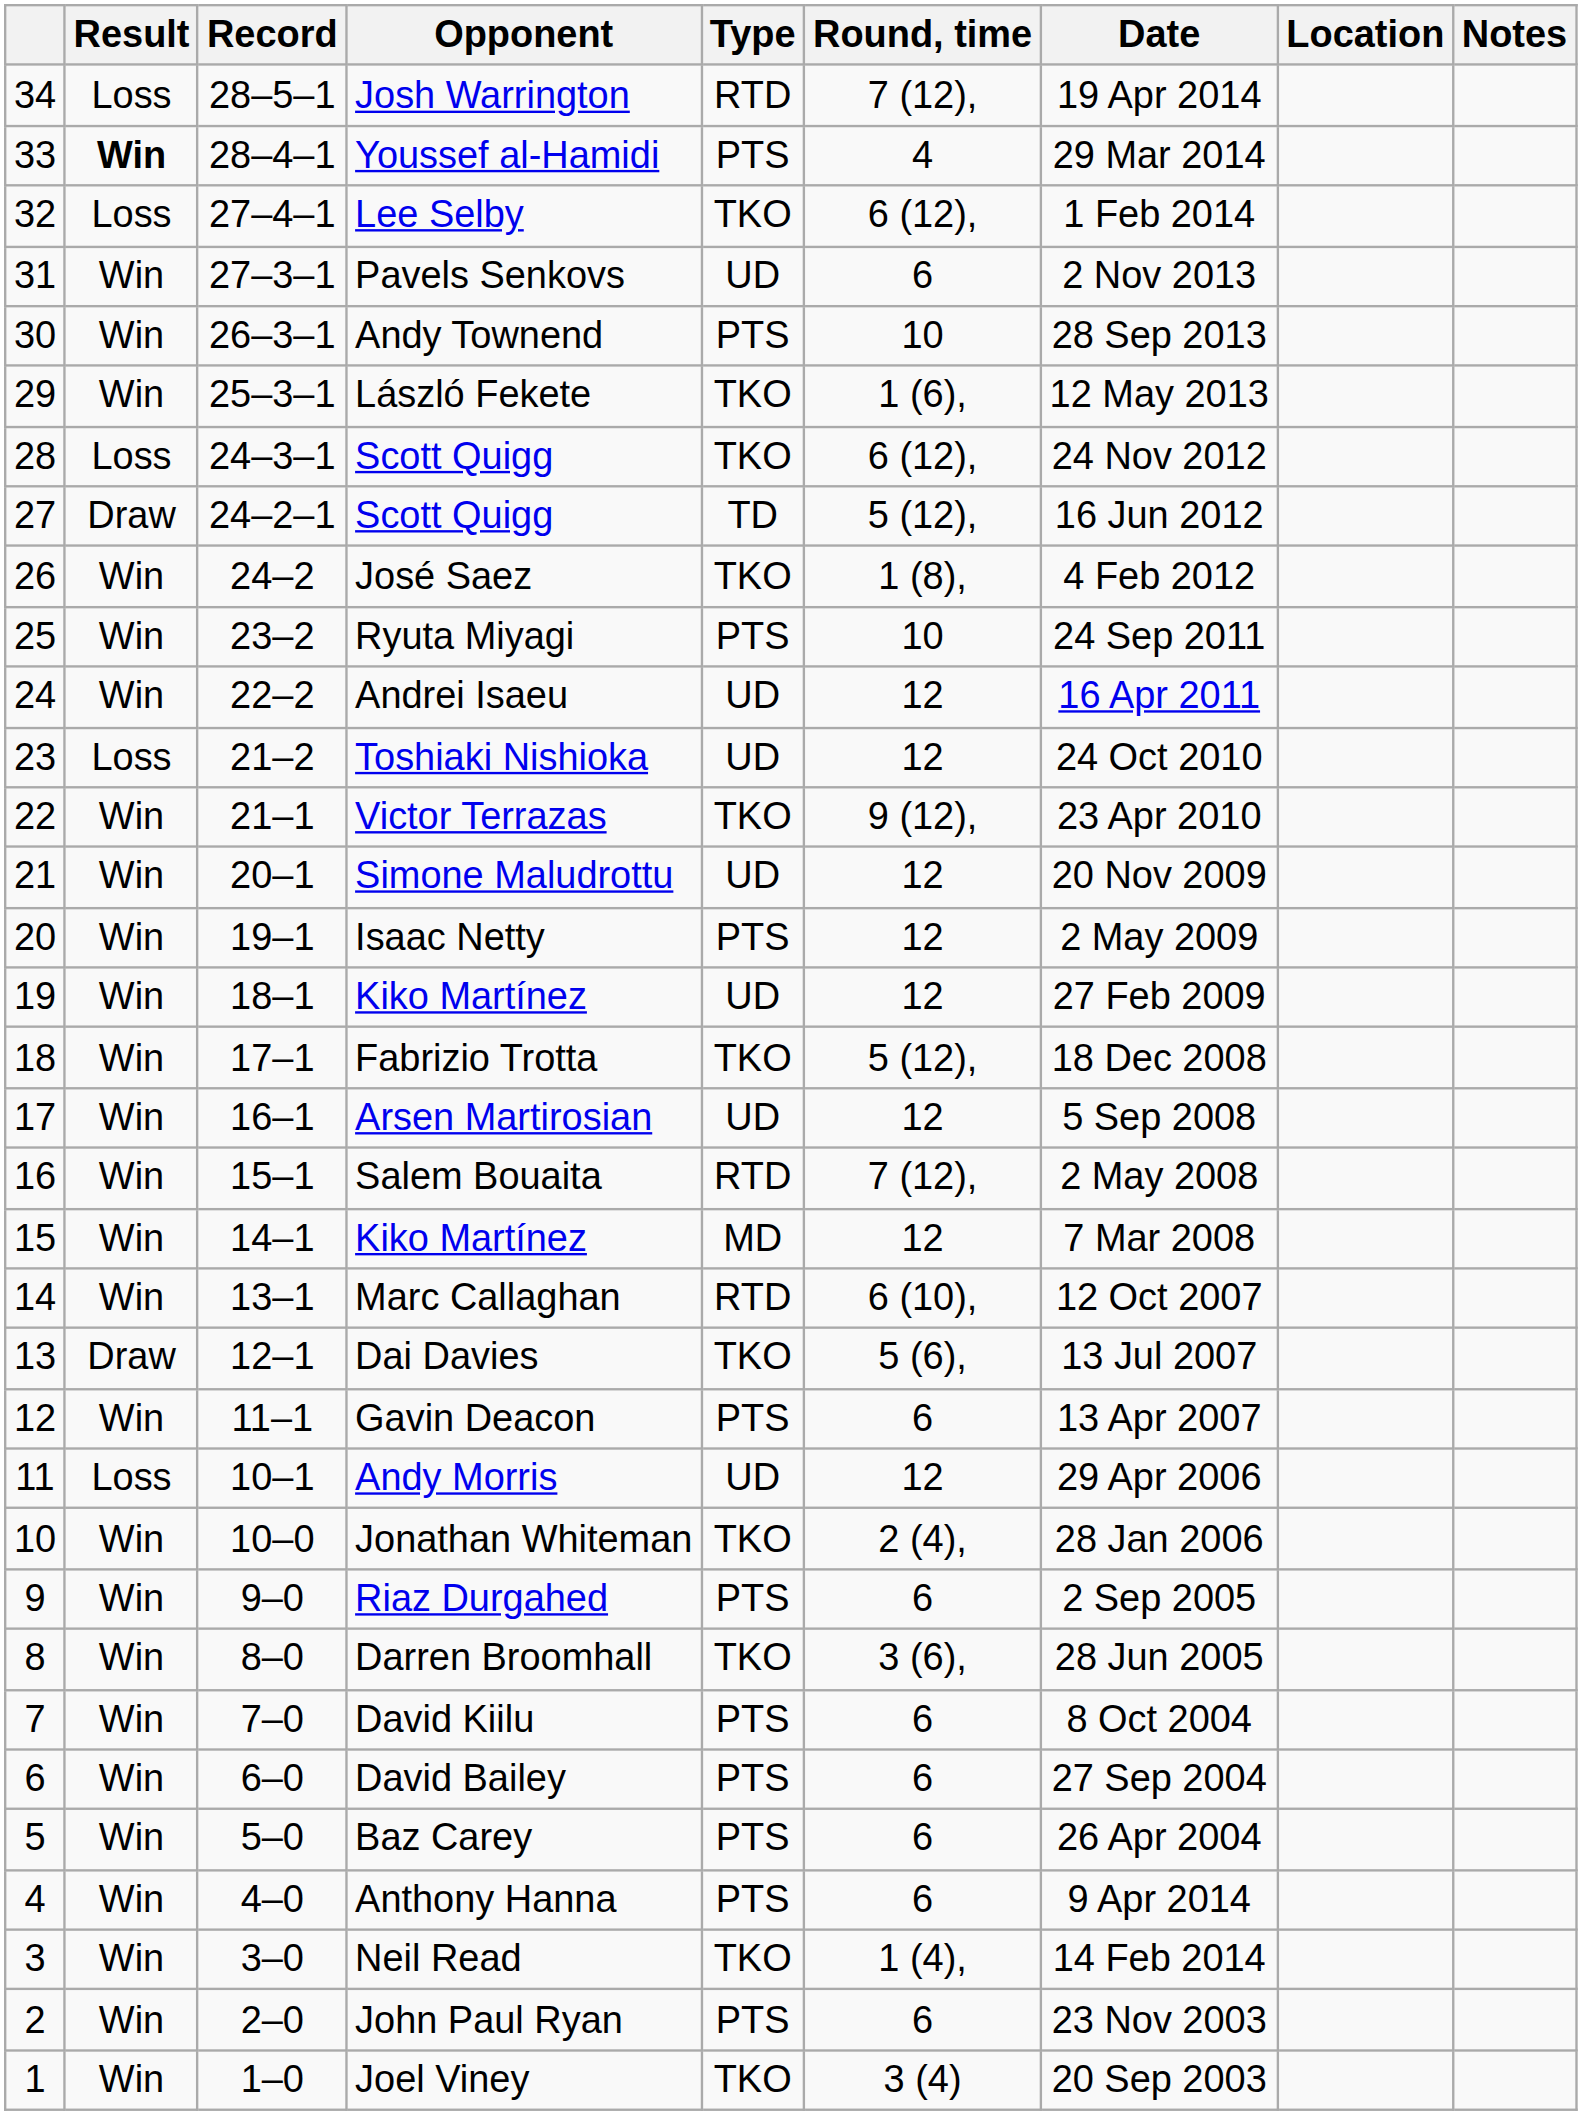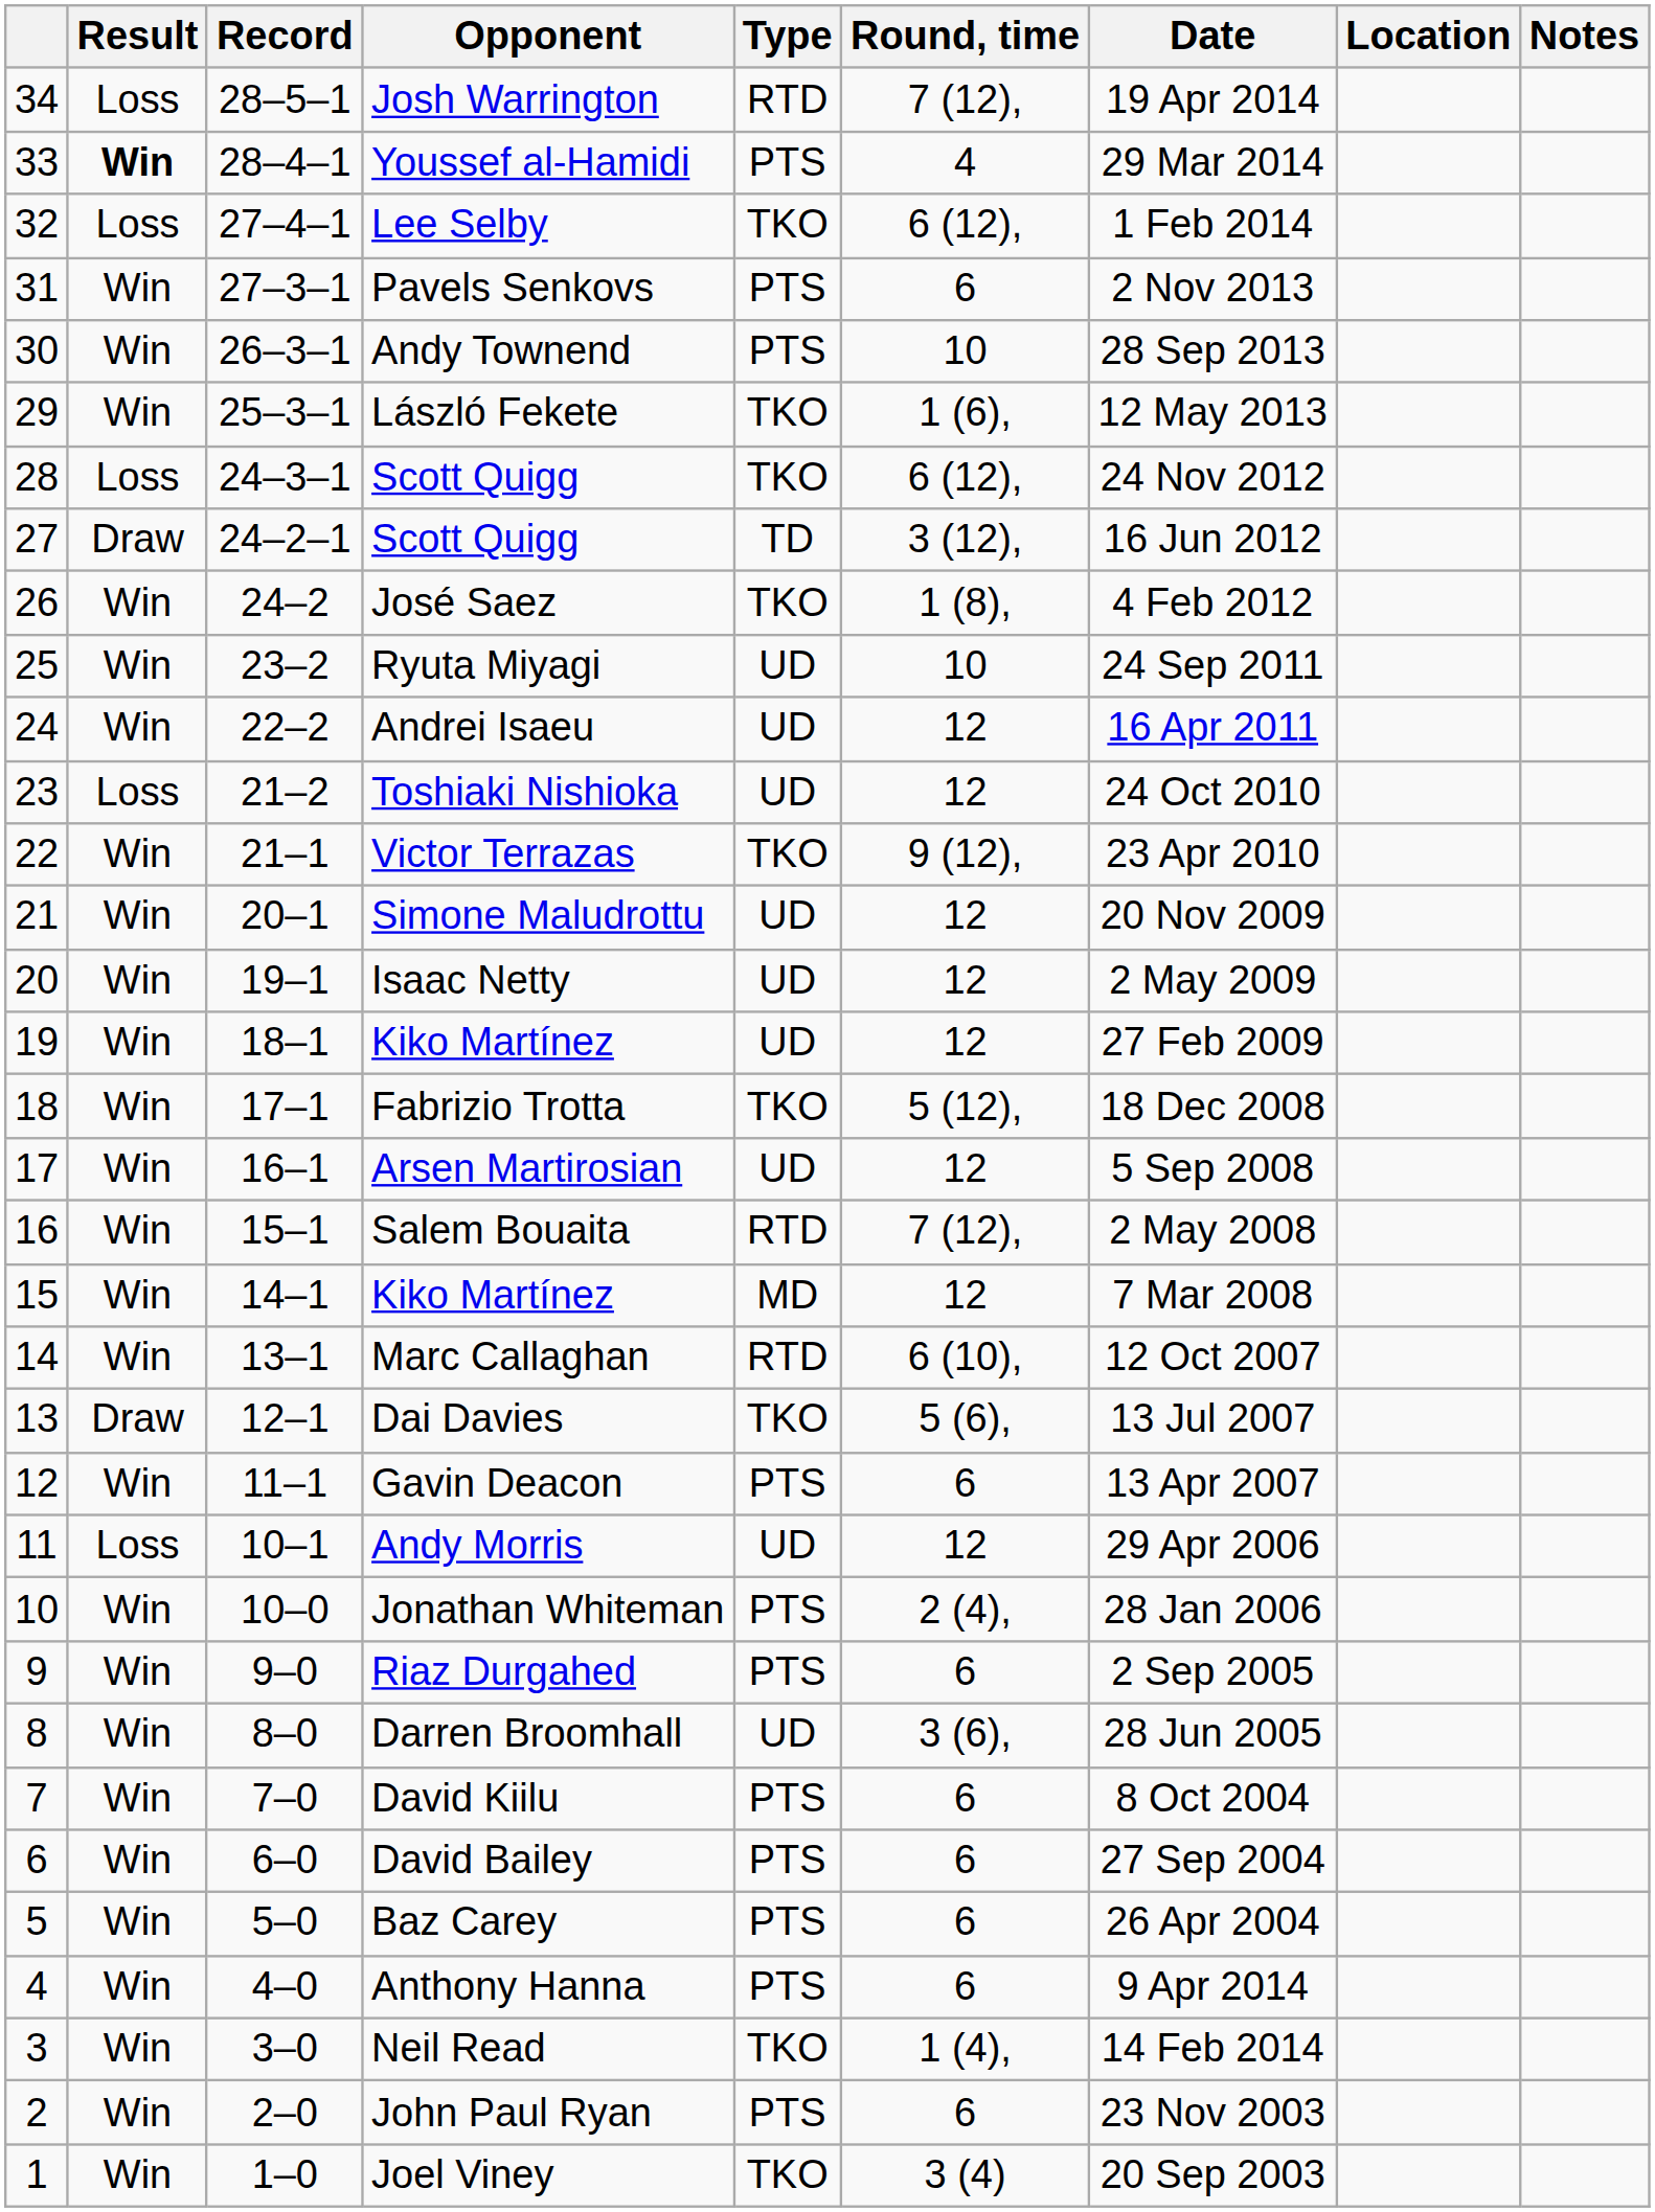 <table class="wikitable" style="text-align:center">
 <tr>
 <th></th>
 <th>Result</th>
 <th>Record</th>
 <th>Opponent</th>
 <th>Type</th>
 <th>Round, time</th>
 <th>Date</th>
 <th>Location</th>
 <th>Notes</th>
 </tr>
 <tr>
 <td>34</td>
 <td>Loss</td>
 <td>28–5–1</td>
 <td style="text-align:left;"><a href='#'>Josh Warrington</a></td>
 <td>RTD</td>
 <td>7 (12), </td>
 <td>19 Apr 2014</td>
 <td style="text-align:left;"></td>
 <td style="text-align:left;"></td>
 </tr>
 <tr>
 <td>33</td>
 <td><strong>Win</strong></td>
 <td>28–4–1</td>
 <td style="text-align:left;"><a href='#'>Youssef al-Hamidi</a></td>
 <td>PTS</td>
 <td>4</td>
 <td>29 Mar 2014</td>
 <td style="text-align:left;"></td>
 <td></td>
 </tr>
 <tr>
 <td>32</td>
 <td>Loss</td>
 <td>27–4–1</td>
 <td style="text-align:left;"><a href='#'>Lee Selby</a></td>
 <td>TKO</td>
 <td>6 (12), </td>
 <td>1 Feb 2014</td>
 <td style="text-align:left;"></td>
 <td style="text-align:left;"></td>
 </tr>
 <tr>
 <td>31</td>
 <td>Win</td>
 <td>27–3–1</td>
 <td style="text-align:left;">Pavels Senkovs</td>
-<td>UD</td>
+<td>PTS</td>
 <td>6</td>
 <td>2 Nov 2013</td>
 <td style="text-align:left;"></td>
 <td></td>
 </tr>
 <tr>
 <td>30</td>
 <td>Win</td>
 <td>26–3–1</td>
 <td style="text-align:left;">Andy Townend</td>
 <td>PTS</td>
 <td>10</td>
 <td>28 Sep 2013</td>
 <td style="text-align:left;"></td>
 <td></td>
 </tr>
 <tr>
 <td>29</td>
 <td>Win</td>
 <td>25–3–1</td>
 <td style="text-align:left;">László Fekete</td>
 <td>TKO</td>
 <td>1 (6), </td>
 <td>12 May 2013</td>
 <td style="text-align:left;"></td>
 <td></td>
 </tr>
 <tr>
 <td>28</td>
 <td>Loss</td>
 <td>24–3–1</td>
 <td style="text-align:left;"><a href='#'>Scott Quigg</a></td>
 <td>TKO</td>
 <td>6 (12), </td>
 <td>24 Nov 2012</td>
 <td style="text-align:left;"></td>
 <td style="text-align:left;"></td>
 </tr>
 <tr>
 <td>27</td>
 <td>Draw</td>
 <td>24–2–1</td>
 <td style="text-align:left;"><a href='#'>Scott Quigg</a></td>
 <td>TD</td>
-<td>5 (12), </td>
+<td>3 (12), </td>
 <td>16 Jun 2012</td>
 <td style="text-align:left;"></td>
 <td style="text-align:left;"></td>
 </tr>
 <tr>
 <td>26</td>
 <td>Win</td>
 <td>24–2</td>
 <td style="text-align:left;">José Saez</td>
 <td>TKO</td>
 <td>1 (8), </td>
 <td>4 Feb 2012</td>
 <td style="text-align:left;"></td>
 <td></td>
 </tr>
 <tr>
 <td>25</td>
 <td>Win</td>
 <td>23–2</td>
 <td style="text-align:left;">Ryuta Miyagi</td>
-<td>PTS</td>
+<td>UD</td>
 <td>10</td>
 <td>24 Sep 2011</td>
 <td style="text-align:left;"></td>
 <td></td>
 </tr>
 <tr>
 <td>24</td>
 <td>Win</td>
 <td>22–2</td>
 <td style="text-align:left;">Andrei Isaeu</td>
 <td>UD</td>
 <td>12</td>
 <td><a href='#'>16 Apr 2011</a></td>
 <td style="text-align:left;"></td>
 <td style="text-align:left;"></td>
 </tr>
 <tr>
 <td>23</td>
 <td>Loss</td>
 <td>21–2</td>
 <td style="text-align:left;"><a href='#'>Toshiaki Nishioka</a></td>
 <td>UD</td>
 <td>12</td>
 <td>24 Oct 2010</td>
 <td style="text-align:left;"></td>
 <td style="text-align:left;"></td>
 </tr>
 <tr>
 <td>22</td>
 <td>Win</td>
 <td>21–1</td>
 <td style="text-align:left;"><a href='#'>Victor Terrazas</a></td>
 <td>TKO</td>
 <td>9 (12), </td>
 <td>23 Apr 2010</td>
 <td style="text-align:left;"></td>
 <td></td>
 </tr>
 <tr>
 <td>21</td>
 <td>Win</td>
 <td>20–1</td>
 <td style="text-align:left;"><a href='#'>Simone Maludrottu</a></td>
 <td>UD</td>
 <td>12</td>
 <td>20 Nov 2009</td>
 <td style="text-align:left;"></td>
 <td style="text-align:left;"></td>
 </tr>
 <tr>
 <td>20</td>
 <td>Win</td>
 <td>19–1</td>
 <td style="text-align:left;">Isaac Netty</td>
-<td>PTS</td>
+<td>UD</td>
 <td>12</td>
 <td>2 May 2009</td>
 <td style="text-align:left;"></td>
 <td style="text-align:left;"></td>
 </tr>
 <tr>
 <td>19</td>
 <td>Win</td>
 <td>18–1</td>
 <td style="text-align:left;"><a href='#'>Kiko Martínez</a></td>
 <td>UD</td>
 <td>12</td>
 <td>27 Feb 2009</td>
 <td style="text-align:left;"></td>
 <td style="text-align:left;"></td>
 </tr>
 <tr>
 <td>18</td>
 <td>Win</td>
 <td>17–1</td>
 <td style="text-align:left;">Fabrizio Trotta</td>
 <td>TKO</td>
 <td>5 (12), </td>
 <td>18 Dec 2008</td>
 <td style="text-align:left;"></td>
 <td style="text-align:left;"></td>
 </tr>
 <tr>
 <td>17</td>
 <td>Win</td>
 <td>16–1</td>
 <td style="text-align:left;"><a href='#'>Arsen Martirosian</a></td>
 <td>UD</td>
 <td>12</td>
 <td>5 Sep 2008</td>
 <td style="text-align:left;"></td>
 <td style="text-align:left;"></td>
 </tr>
 <tr>
 <td>16</td>
 <td>Win</td>
 <td>15–1</td>
 <td style="text-align:left;">Salem Bouaita</td>
 <td>RTD</td>
 <td>7 (12), </td>
 <td>2 May 2008</td>
 <td style="text-align:left;"></td>
 <td style="text-align:left;"></td>
 </tr>
 <tr>
 <td>15</td>
 <td>Win</td>
 <td>14–1</td>
 <td style="text-align:left;"><a href='#'>Kiko Martínez</a></td>
 <td>MD</td>
 <td>12</td>
 <td>7 Mar 2008</td>
 <td style="text-align:left;"></td>
 <td style="text-align:left;"></td>
 </tr>
 <tr>
 <td>14</td>
 <td>Win</td>
 <td>13–1</td>
 <td style="text-align:left;">Marc Callaghan</td>
 <td>RTD</td>
 <td>6 (10), </td>
 <td>12 Oct 2007</td>
 <td style="text-align:left;"></td>
 <td style="text-align:left;"></td>
 </tr>
 <tr>
 <td>13</td>
 <td>Draw</td>
 <td>12–1</td>
 <td style="text-align:left;">Dai Davies</td>
 <td>TKO</td>
 <td>5 (6), </td>
 <td>13 Jul 2007</td>
 <td style="text-align:left;"></td>
 <td></td>
 </tr>
 <tr>
 <td>12</td>
 <td>Win</td>
 <td>11–1</td>
 <td style="text-align:left;">Gavin Deacon</td>
 <td>PTS</td>
 <td>6</td>
 <td>13 Apr 2007</td>
 <td style="text-align:left;"></td>
 <td></td>
 </tr>
 <tr>
 <td>11</td>
 <td>Loss</td>
 <td>10–1</td>
 <td style="text-align:left;"><a href='#'>Andy Morris</a></td>
 <td>UD</td>
 <td>12</td>
 <td>29 Apr 2006</td>
 <td style="text-align:left;"></td>
 <td style="text-align:left;"></td>
 </tr>
 <tr>
 <td>10</td>
 <td>Win</td>
 <td>10–0</td>
 <td style="text-align:left;">Jonathan Whiteman</td>
-<td>TKO</td>
+<td>PTS</td>
 <td>2 (4), </td>
 <td>28 Jan 2006</td>
 <td style="text-align:left;"></td>
 <td></td>
 </tr>
 <tr>
 <td>9</td>
 <td>Win</td>
 <td>9–0</td>
 <td style="text-align:left;"><a href='#'>Riaz Durgahed</a></td>
 <td>PTS</td>
 <td>6</td>
 <td>2 Sep 2005</td>
 <td style="text-align:left;"></td>
 <td></td>
 </tr>
 <tr>
 <td>8</td>
 <td>Win</td>
 <td>8–0</td>
 <td style="text-align:left;">Darren Broomhall</td>
-<td>TKO</td>
+<td>UD</td>
 <td>3 (6), </td>
 <td>28 Jun 2005</td>
 <td style="text-align:left;"></td>
 <td></td>
 </tr>
 <tr>
 <td>7</td>
 <td>Win</td>
 <td>7–0</td>
 <td style="text-align:left;">David Kiilu</td>
 <td>PTS</td>
 <td>6</td>
 <td>8 Oct 2004</td>
 <td style="text-align:left;"></td>
 <td></td>
 </tr>
 <tr>
 <td>6</td>
 <td>Win</td>
 <td>6–0</td>
 <td style="text-align:left;">David Bailey</td>
 <td>PTS</td>
 <td>6</td>
 <td>27 Sep 2004</td>
 <td style="text-align:left;"></td>
 <td></td>
 </tr>
 <tr>
 <td>5</td>
 <td>Win</td>
 <td>5–0</td>
 <td style="text-align:left;">Baz Carey</td>
 <td>PTS</td>
 <td>6</td>
 <td>26 Apr 2004</td>
 <td style="text-align:left;"></td>
 <td></td>
 </tr>
 <tr>
 <td>4</td>
 <td>Win</td>
 <td>4–0</td>
 <td style="text-align:left;">Anthony Hanna</td>
 <td>PTS</td>
 <td>6</td>
 <td>9 Apr 2014</td>
 <td style="text-align:left;"></td>
 <td></td>
 </tr>
 <tr>
 <td>3</td>
 <td>Win</td>
 <td>3–0</td>
 <td style="text-align:left;">Neil Read</td>
 <td>TKO</td>
 <td>1 (4), </td>
 <td>14 Feb 2014</td>
 <td style="text-align:left;"></td>
 <td></td>
 </tr>
 <tr>
 <td>2</td>
 <td>Win</td>
 <td>2–0</td>
 <td style="text-align:left;">John Paul Ryan</td>
 <td>PTS</td>
 <td>6</td>
 <td>23 Nov 2003</td>
 <td style="text-align:left;"></td>
 <td></td>
 </tr>
 <tr>
 <td>1</td>
 <td>Win</td>
 <td>1–0</td>
 <td style="text-align:left;">Joel Viney</td>
 <td>TKO</td>
 <td>3 (4)</td>
 <td>20 Sep 2003</td>
 <td style="text-align:left;"></td>
 <td></td>
 </tr>
 </table>
